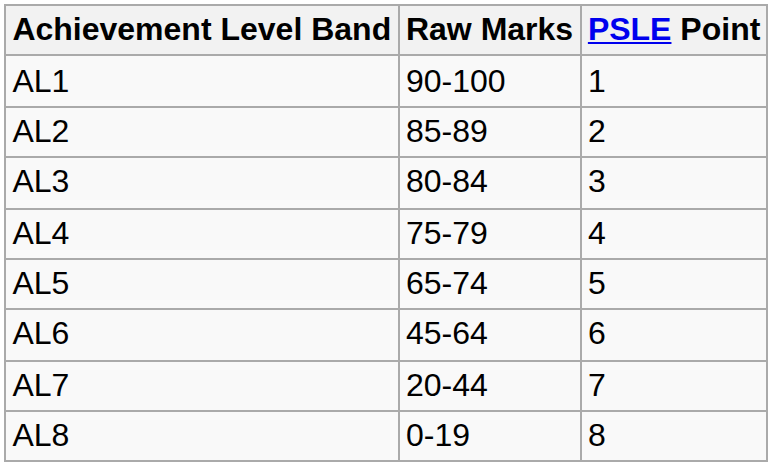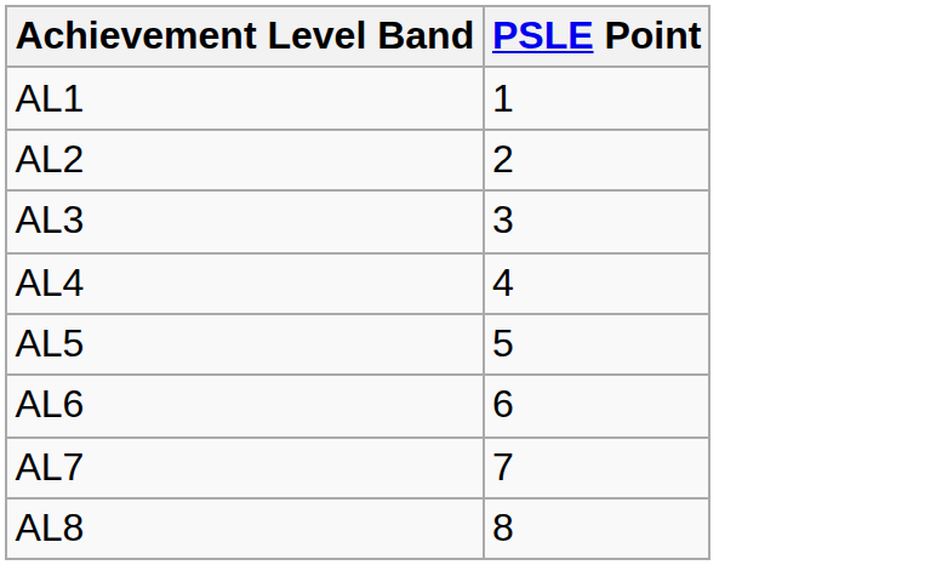 <table class="wikitable">
 <tr>
 <th>Achievement Level Band</th>
-<th>Raw Marks</th>
 <th><a href='#'>PSLE</a> Point</th>
 </tr>
 <tr>
 <td>AL1</td>
-<td>90-100</td>
 <td>1</td>
 </tr>
 <tr>
 <td>AL2</td>
-<td>85-89</td>
 <td>2</td>
 </tr>
 <tr>
 <td>AL3</td>
-<td>80-84</td>
 <td>3</td>
 </tr>
 <tr>
 <td>AL4</td>
-<td>75-79</td>
 <td>4</td>
 </tr>
 <tr>
 <td>AL5</td>
-<td>65-74</td>
 <td>5</td>
 </tr>
 <tr>
 <td>AL6</td>
-<td>45-64</td>
 <td>6</td>
 </tr>
 <tr>
 <td>AL7</td>
-<td>20-44</td>
 <td>7</td>
 </tr>
 <tr>
 <td>AL8</td>
-<td>0-19</td>
 <td>8</td>
 </tr>
 </table>
